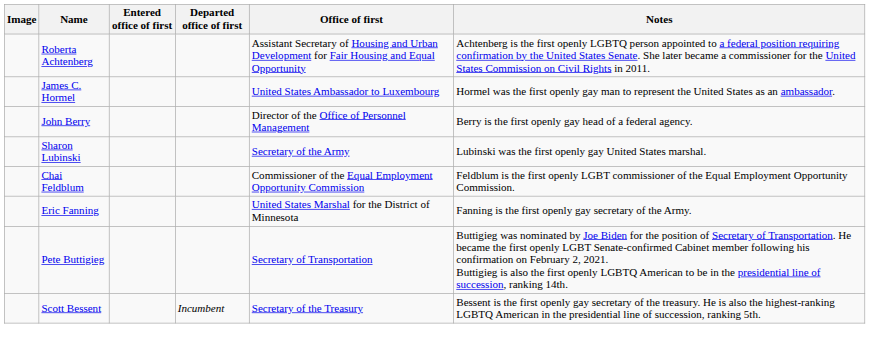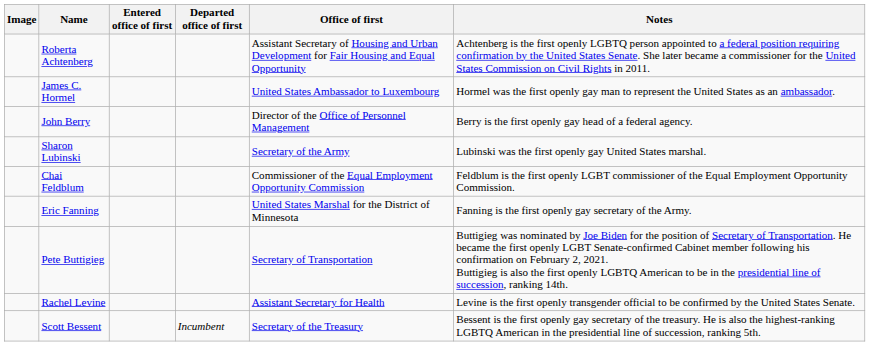 <table class="wikitable sortable">
 <tr>
 <th>Image</th>
 <th>Name</th>
 <th>Entered office of first</th>
 <th>Departed office of first</th>
 <th>Office of first</th>
 <th class="unsortable">Notes</th>
 </tr>
 <tr>
 <td></td>
 <td><a href='#'>Roberta Achtenberg</a></td>
 <td></td>
 <td></td>
 <td>Assistant Secretary of <a href='#'>Housing and Urban Development</a> for <a href='#'>Fair Housing and Equal Opportunity</a></td>
 <td>Achtenberg is the first openly LGBTQ person appointed to <a href='#'>a federal position requiring confirmation by the United States Senate</a>. She later became a commissioner for the <a href='#'>United States Commission on Civil Rights</a> in 2011.</td>
 </tr>
 <tr>
 <td></td>
 <td><a href='#'>James C. Hormel</a></td>
 <td></td>
 <td></td>
 <td><a href='#'>United States Ambassador to Luxembourg</a></td>
 <td>Hormel was the first openly gay man to represent the United States as an <a href='#'>ambassador</a>.</td>
 </tr>
 <tr>
 <td></td>
 <td><a href='#'>John Berry</a></td>
 <td></td>
 <td></td>
 <td>Director of the <a href='#'>Office of Personnel Management</a></td>
 <td>Berry is the first openly gay head of a federal agency.</td>
 </tr>
 <tr>
 <td></td>
 <td><a href='#'>Sharon Lubinski</a></td>
 <td></td>
 <td></td>
 <td><a href='#'>Secretary of the Army</a></td>
 <td>Lubinski was the first openly gay United States marshal.</td>
 </tr>
 <tr>
 <td></td>
 <td><a href='#'>Chai Feldblum</a></td>
 <td></td>
 <td></td>
 <td>Commissioner of the <a href='#'>Equal Employment Opportunity Commission</a></td>
 <td>Feldblum is the first openly LGBT commissioner of the Equal Employment Opportunity Commission.</td>
 </tr>
 <tr>
 <td></td>
 <td><a href='#'>Eric Fanning</a></td>
 <td></td>
 <td></td>
 <td><a href='#'>United States Marshal</a> for the District of Minnesota</td>
 <td>Fanning is the first openly gay secretary of the Army.</td>
 </tr>
 <tr>
 <td></td>
 <td><a href='#'>Pete Buttigieg</a></td>
 <td></td>
 <td></td>
 <td><a href='#'>Secretary of Transportation</a></td>
 <td>Buttigieg was nominated by <a href='#'>Joe Biden</a> for the position of <a href='#'>Secretary of Transportation</a>. He became the first openly LGBT Senate-confirmed Cabinet member following his confirmation on February 2, 2021.<br>Buttigieg is also the first openly LGBTQ American to be in the <a href='#'>presidential line of succession</a>, ranking 14th.</td>
 </tr>
 <tr>
 <td></td>
+<td><a href='#'>Rachel Levine</a></td>
+<td></td>
+<td></td>
+<td><a href='#'>Assistant Secretary for Health</a></td>
+<td>Levine is the first openly transgender official to be confirmed by the United States Senate.</td>
+</tr>
+<tr>
+<td></td>
 <td><a href='#'>Scott Bessent</a></td>
 <td></td>
 <td><em>Incumbent</em></td>
 <td><a href='#'>Secretary of the Treasury</a></td>
 <td>Bessent is the first openly gay secretary of the treasury. He is also the highest-ranking LGBTQ American in the presidential line of succession, ranking 5th.</td>
 </tr>
 </table>
